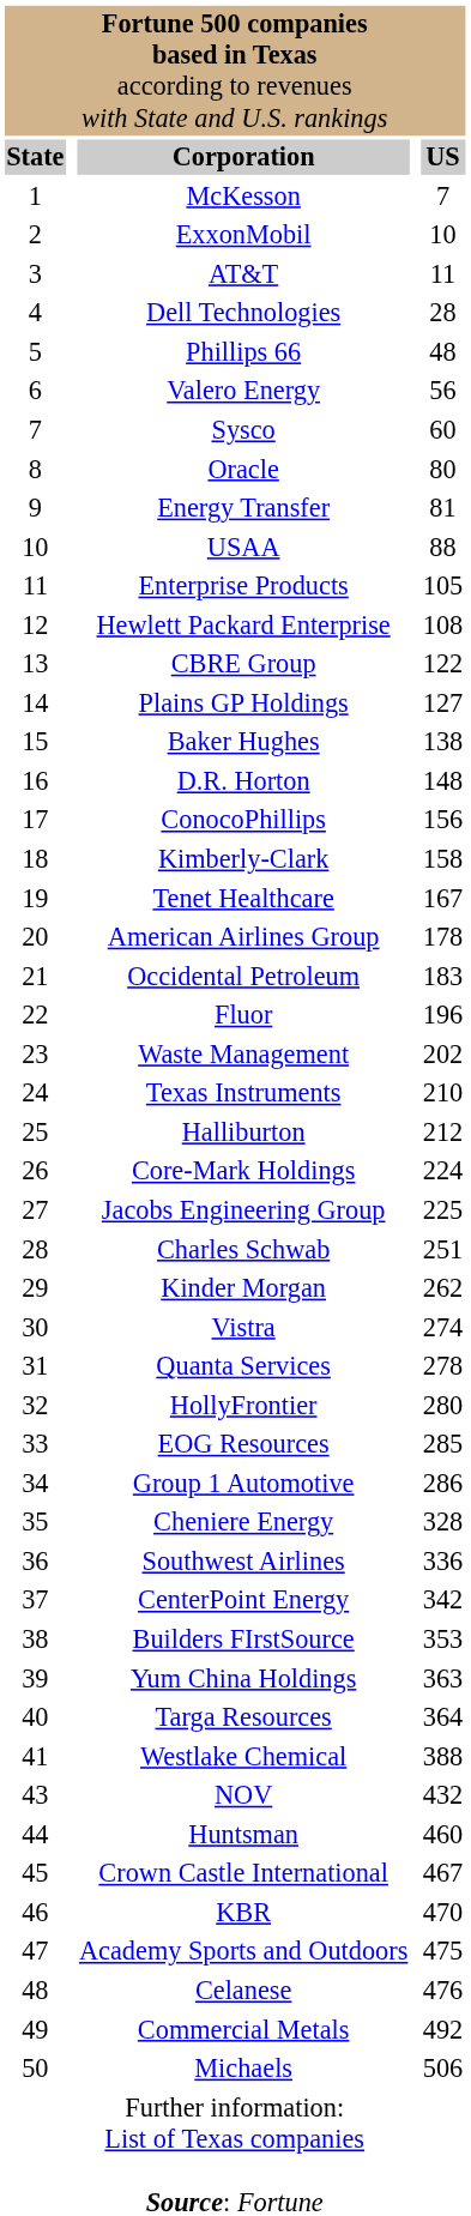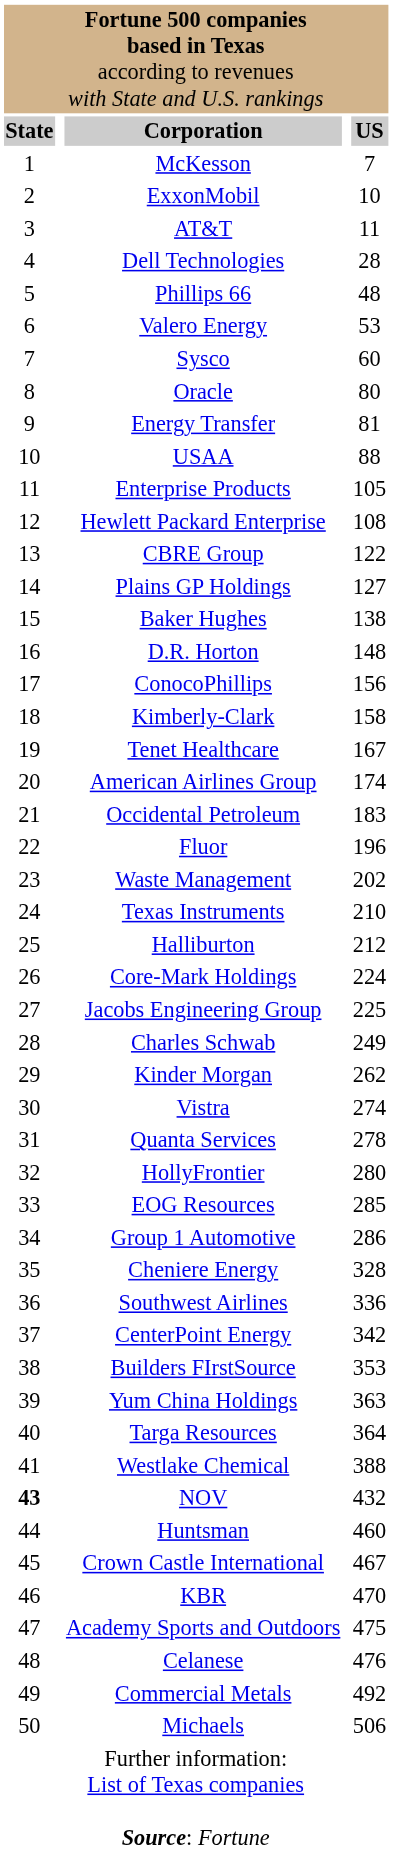 <table class="toc" style="float:right; font-size:90%; text-align:center; margin:1em;">
 <tr>
 <td colspan="6" bgcolor="tan"><strong>Fortune 500 companies<br> based in Texas</strong><br>according to revenues<br><em>with State and U.S. rankings</em></td>
 </tr>
 <tr>
 <td bgcolor="cccccc"><strong>State</strong></td>
 <td></td>
 <td bgcolor="cccccc"><strong>Corporation</strong></td>
 <td></td>
 <td bgcolor="cccccc"><strong>US</strong></td>
 </tr>
 <tr>
 <td>1</td>
 <td></td>
 <td><a href='#'>McKesson</a></td>
 <td></td>
 <td>7</td>
 </tr>
 <tr>
 <td>2</td>
 <td></td>
 <td><a href='#'>ExxonMobil</a></td>
 <td></td>
 <td>10</td>
 </tr>
 <tr>
 <td>3</td>
 <td></td>
 <td><a href='#'>AT&T</a></td>
 <td></td>
 <td>11</td>
 </tr>
 <tr>
 <td>4</td>
 <td></td>
 <td><a href='#'>Dell Technologies</a></td>
 <td></td>
 <td>28</td>
 </tr>
 <tr>
 <td>5</td>
 <td></td>
 <td><a href='#'>Phillips 66</a></td>
 <td></td>
 <td>48</td>
 </tr>
 <tr>
 <td>6</td>
 <td></td>
 <td><a href='#'>Valero Energy</a></td>
 <td></td>
-<td>56</td>
+<td>53</td>
 </tr>
 <tr>
 <td>7</td>
 <td></td>
 <td><a href='#'>Sysco</a></td>
 <td></td>
 <td>60</td>
 </tr>
 <tr>
 <td>8</td>
 <td></td>
 <td><a href='#'>Oracle</a></td>
 <td></td>
 <td>80</td>
 </tr>
 <tr>
 <td>9</td>
 <td></td>
 <td><a href='#'>Energy Transfer</a></td>
 <td></td>
 <td>81</td>
 </tr>
 <tr>
 <td>10</td>
 <td></td>
 <td><a href='#'>USAA</a></td>
 <td></td>
 <td>88</td>
 </tr>
 <tr>
 <td>11</td>
 <td></td>
 <td><a href='#'>Enterprise Products</a></td>
 <td></td>
 <td>105</td>
 </tr>
 <tr>
 <td>12</td>
 <td></td>
 <td><a href='#'>Hewlett Packard Enterprise</a></td>
 <td></td>
 <td>108</td>
 </tr>
 <tr>
 <td>13</td>
 <td></td>
 <td><a href='#'>CBRE Group</a></td>
 <td></td>
 <td>122</td>
 </tr>
 <tr>
 <td>14</td>
 <td></td>
 <td><a href='#'>Plains GP Holdings</a></td>
 <td></td>
 <td>127</td>
 </tr>
 <tr>
 <td>15</td>
 <td></td>
 <td><a href='#'>Baker Hughes</a></td>
 <td></td>
 <td>138</td>
 </tr>
 <tr>
 <td>16</td>
 <td></td>
 <td><a href='#'>D.R. Horton</a></td>
 <td></td>
 <td>148</td>
 </tr>
 <tr>
 <td>17</td>
 <td></td>
 <td><a href='#'>ConocoPhillips</a></td>
 <td></td>
 <td>156</td>
 </tr>
 <tr>
 <td>18</td>
 <td></td>
 <td><a href='#'>Kimberly-Clark</a></td>
 <td></td>
 <td>158</td>
 </tr>
 <tr>
 <td>19</td>
 <td></td>
 <td><a href='#'>Tenet Healthcare</a></td>
 <td></td>
 <td>167</td>
 </tr>
 <tr>
 <td>20</td>
 <td></td>
 <td><a href='#'>American Airlines Group</a></td>
 <td></td>
-<td>178</td>
+<td>174</td>
 </tr>
 <tr>
 <td>21</td>
 <td></td>
 <td><a href='#'>Occidental Petroleum</a></td>
 <td></td>
 <td>183</td>
 </tr>
 <tr>
 <td>22</td>
 <td></td>
 <td><a href='#'>Fluor</a></td>
 <td></td>
 <td>196</td>
 </tr>
 <tr>
 <td>23</td>
 <td></td>
 <td><a href='#'>Waste Management</a></td>
 <td></td>
 <td>202</td>
 </tr>
 <tr>
 <td>24</td>
 <td></td>
 <td><a href='#'>Texas Instruments</a></td>
 <td></td>
 <td>210</td>
 </tr>
 <tr>
 <td>25</td>
 <td></td>
 <td><a href='#'>Halliburton</a></td>
 <td></td>
 <td>212</td>
 </tr>
 <tr>
 <td>26</td>
 <td></td>
 <td><a href='#'>Core-Mark Holdings</a></td>
 <td></td>
 <td>224</td>
 </tr>
 <tr>
 <td>27</td>
 <td></td>
 <td><a href='#'>Jacobs Engineering Group</a></td>
 <td></td>
 <td>225</td>
 </tr>
 <tr>
 <td>28</td>
 <td></td>
 <td><a href='#'>Charles Schwab</a></td>
 <td></td>
-<td>251</td>
+<td>249</td>
 </tr>
 <tr>
 <td>29</td>
 <td></td>
 <td><a href='#'>Kinder Morgan</a></td>
 <td></td>
 <td>262</td>
 </tr>
 <tr>
 <td>30</td>
 <td></td>
 <td><a href='#'>Vistra</a></td>
 <td></td>
 <td>274</td>
 </tr>
 <tr>
 <td>31</td>
 <td></td>
 <td><a href='#'>Quanta Services</a></td>
 <td></td>
 <td>278</td>
 </tr>
 <tr>
 <td>32</td>
 <td></td>
 <td><a href='#'>HollyFrontier</a></td>
 <td></td>
 <td>280</td>
 </tr>
 <tr>
 <td>33</td>
 <td></td>
 <td><a href='#'>EOG Resources</a></td>
 <td></td>
 <td>285</td>
 </tr>
 <tr>
 <td>34</td>
 <td></td>
 <td><a href='#'>Group 1 Automotive</a></td>
 <td></td>
 <td>286</td>
 </tr>
 <tr>
 <td>35</td>
 <td></td>
 <td><a href='#'>Cheniere Energy</a></td>
 <td></td>
 <td>328</td>
 </tr>
 <tr>
 <td>36</td>
 <td></td>
 <td><a href='#'>Southwest Airlines</a></td>
 <td></td>
 <td>336</td>
 </tr>
 <tr>
 <td>37</td>
 <td></td>
 <td><a href='#'>CenterPoint Energy</a></td>
 <td></td>
 <td>342</td>
 </tr>
 <tr>
 <td>38</td>
 <td></td>
 <td><a href='#'>Builders FIrstSource</a></td>
 <td></td>
 <td>353</td>
 </tr>
 <tr>
 <td>39</td>
 <td></td>
 <td><a href='#'>Yum China Holdings</a></td>
 <td></td>
 <td>363</td>
 </tr>
 <tr>
 <td>40</td>
 <td></td>
 <td><a href='#'>Targa Resources</a></td>
 <td></td>
 <td>364</td>
 </tr>
 <tr>
 <td>41</td>
 <td></td>
 <td><a href='#'>Westlake Chemical</a></td>
 <td></td>
 <td>388</td>
 </tr>
 <tr>
-<td>43</td>
+<td><strong>43</strong></td>
 <td></td>
 <td><a href='#'>NOV</a></td>
 <td></td>
 <td>432</td>
 </tr>
 <tr>
 <td>44</td>
 <td></td>
 <td><a href='#'>Huntsman</a></td>
 <td></td>
 <td>460</td>
 </tr>
 <tr>
 <td>45</td>
 <td></td>
 <td><a href='#'>Crown Castle International</a></td>
 <td></td>
 <td>467</td>
 </tr>
 <tr>
 <td>46</td>
 <td></td>
 <td><a href='#'>KBR</a></td>
 <td></td>
 <td>470</td>
 </tr>
 <tr>
 <td>47</td>
 <td></td>
 <td><a href='#'>Academy Sports and Outdoors</a></td>
 <td></td>
 <td>475</td>
 </tr>
 <tr>
 <td>48</td>
 <td></td>
 <td><a href='#'>Celanese</a></td>
 <td></td>
 <td>476</td>
 </tr>
 <tr>
 <td>49</td>
 <td></td>
 <td><a href='#'>Commercial Metals</a></td>
 <td></td>
 <td>492</td>
 </tr>
 <tr>
 <td>50</td>
 <td></td>
 <td><a href='#'>Michaels</a></td>
 <td></td>
 <td>506</td>
 </tr>
 <tr>
 <td colspan="5">Further information:<br><a href='#'>List of Texas companies</a><br><br><strong><em>Source</em></strong>: <em>Fortune</em></td>
 </tr>
 </table>
